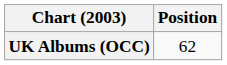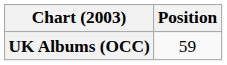 <table class="wikitable plainrowheaders" style="text-align:center">
 <tr>
 <th scope="col">Chart (2003)</th>
 <th scope="col">Position</th>
 </tr>
 <tr>
 <th scope="row">UK Albums (OCC)</th>
-<td>62</td>
+<td>59</td>
 </tr>
 </table>
